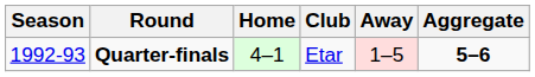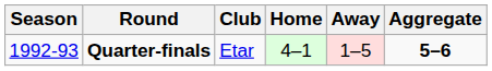 <table class="wikitable">
 <tr>
 <th>Season</th>
 <th>Round</th>
+<th>Club</th>
 <th>Home</th>
-<th>Club</th>
 <th>Away</th>
 <th>Aggregate</th>
 </tr>
 <tr>
 <td><a href='#'>1992-93</a></td>
 <td><strong>Quarter-finals</strong></td>
+<td> <a href='#'>Etar</a></td>
 <td style="text-align:center; background:#dfd;">4–1</td>
-<td> <a href='#'>Etar</a></td>
 <td style="text-align:center; background:#fdd;">1–5</td>
 <td style="text-align:center;"><strong>5–6</strong></td>
 </tr>
 </table>
